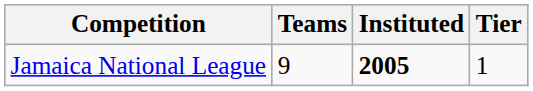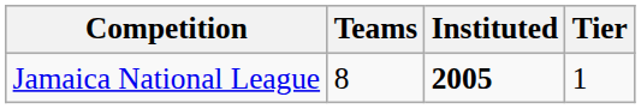 <table class="wikitable">
 <tr>
 <th>Competition</th>
 <th>Teams</th>
 <th>Instituted</th>
 <th>Tier</th>
 </tr>
 <tr>
 <td><a href='#'>Jamaica National League</a></td>
-<td>9</td>
+<td>8</td>
 <td><strong>2005</strong></td>
 <td>1</td>
 </tr>
 </table>
